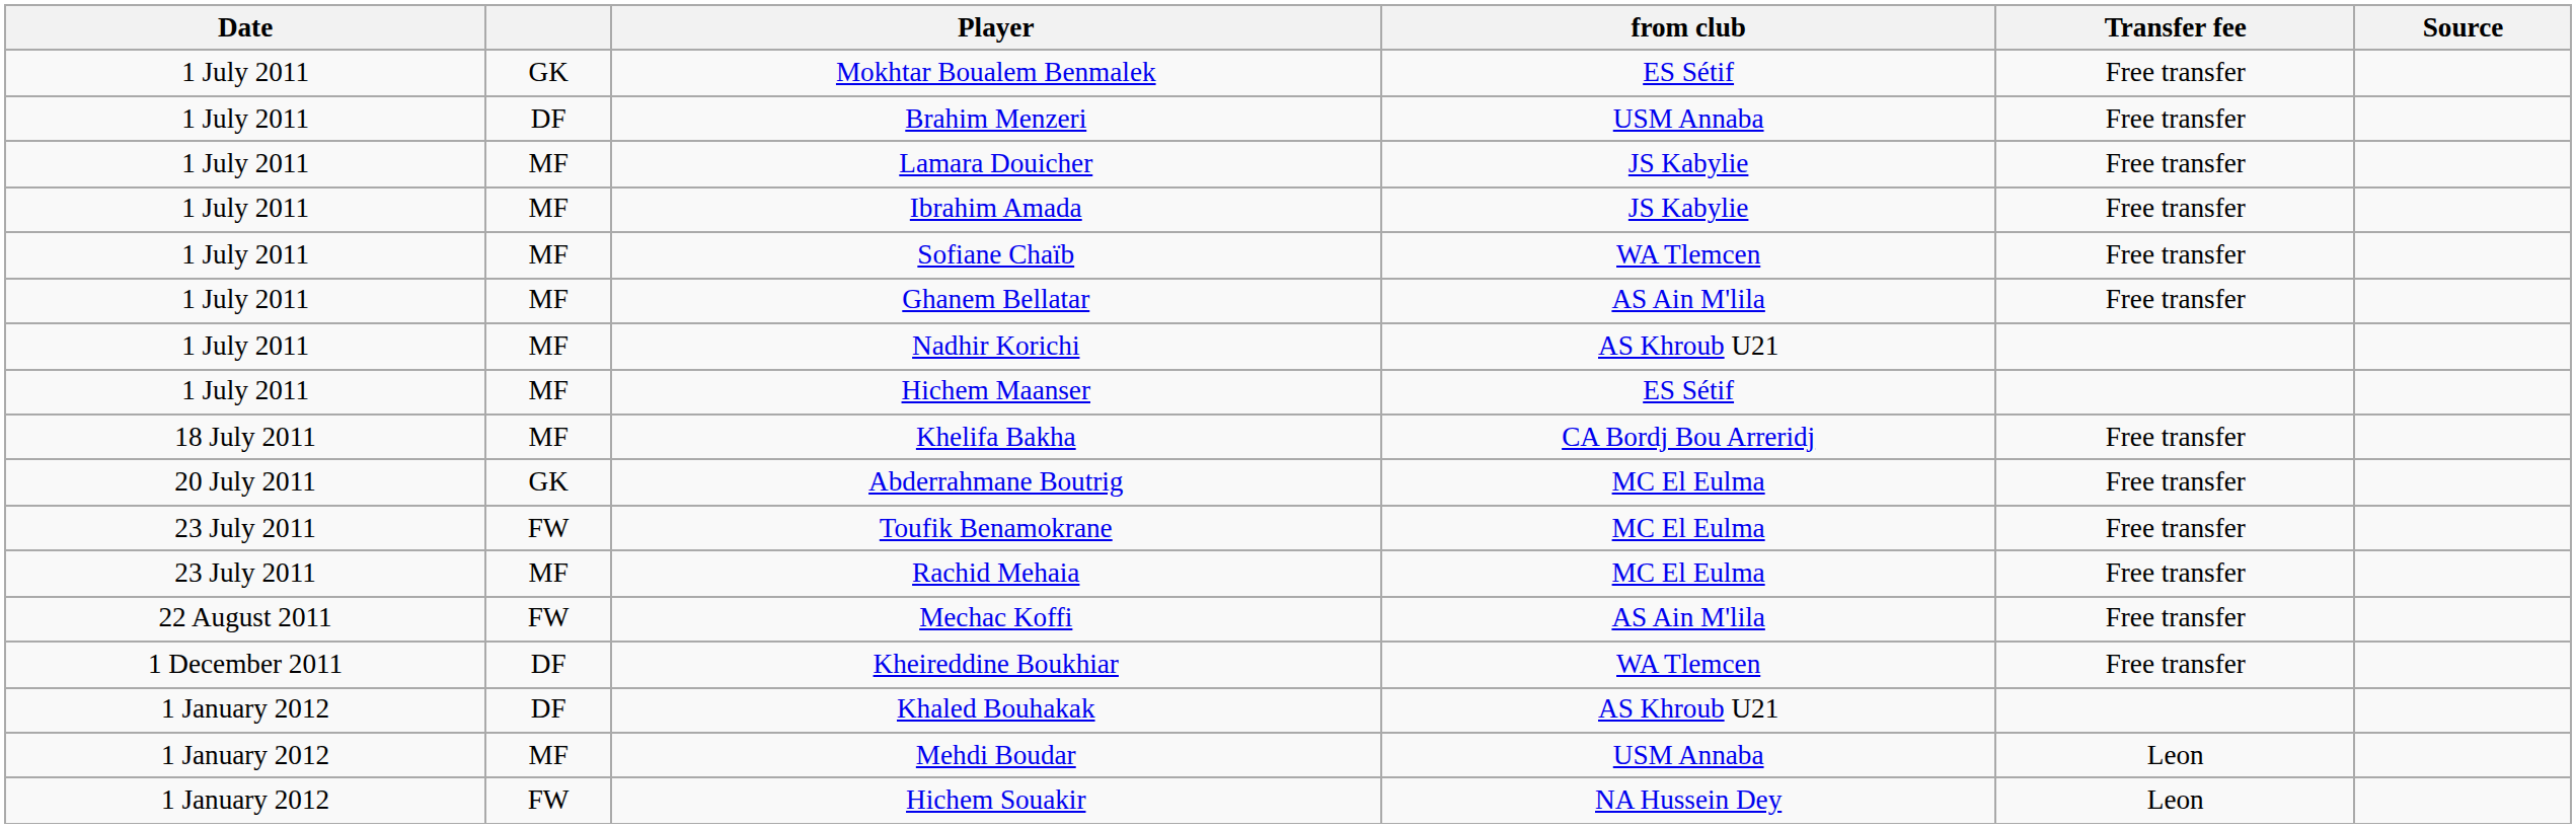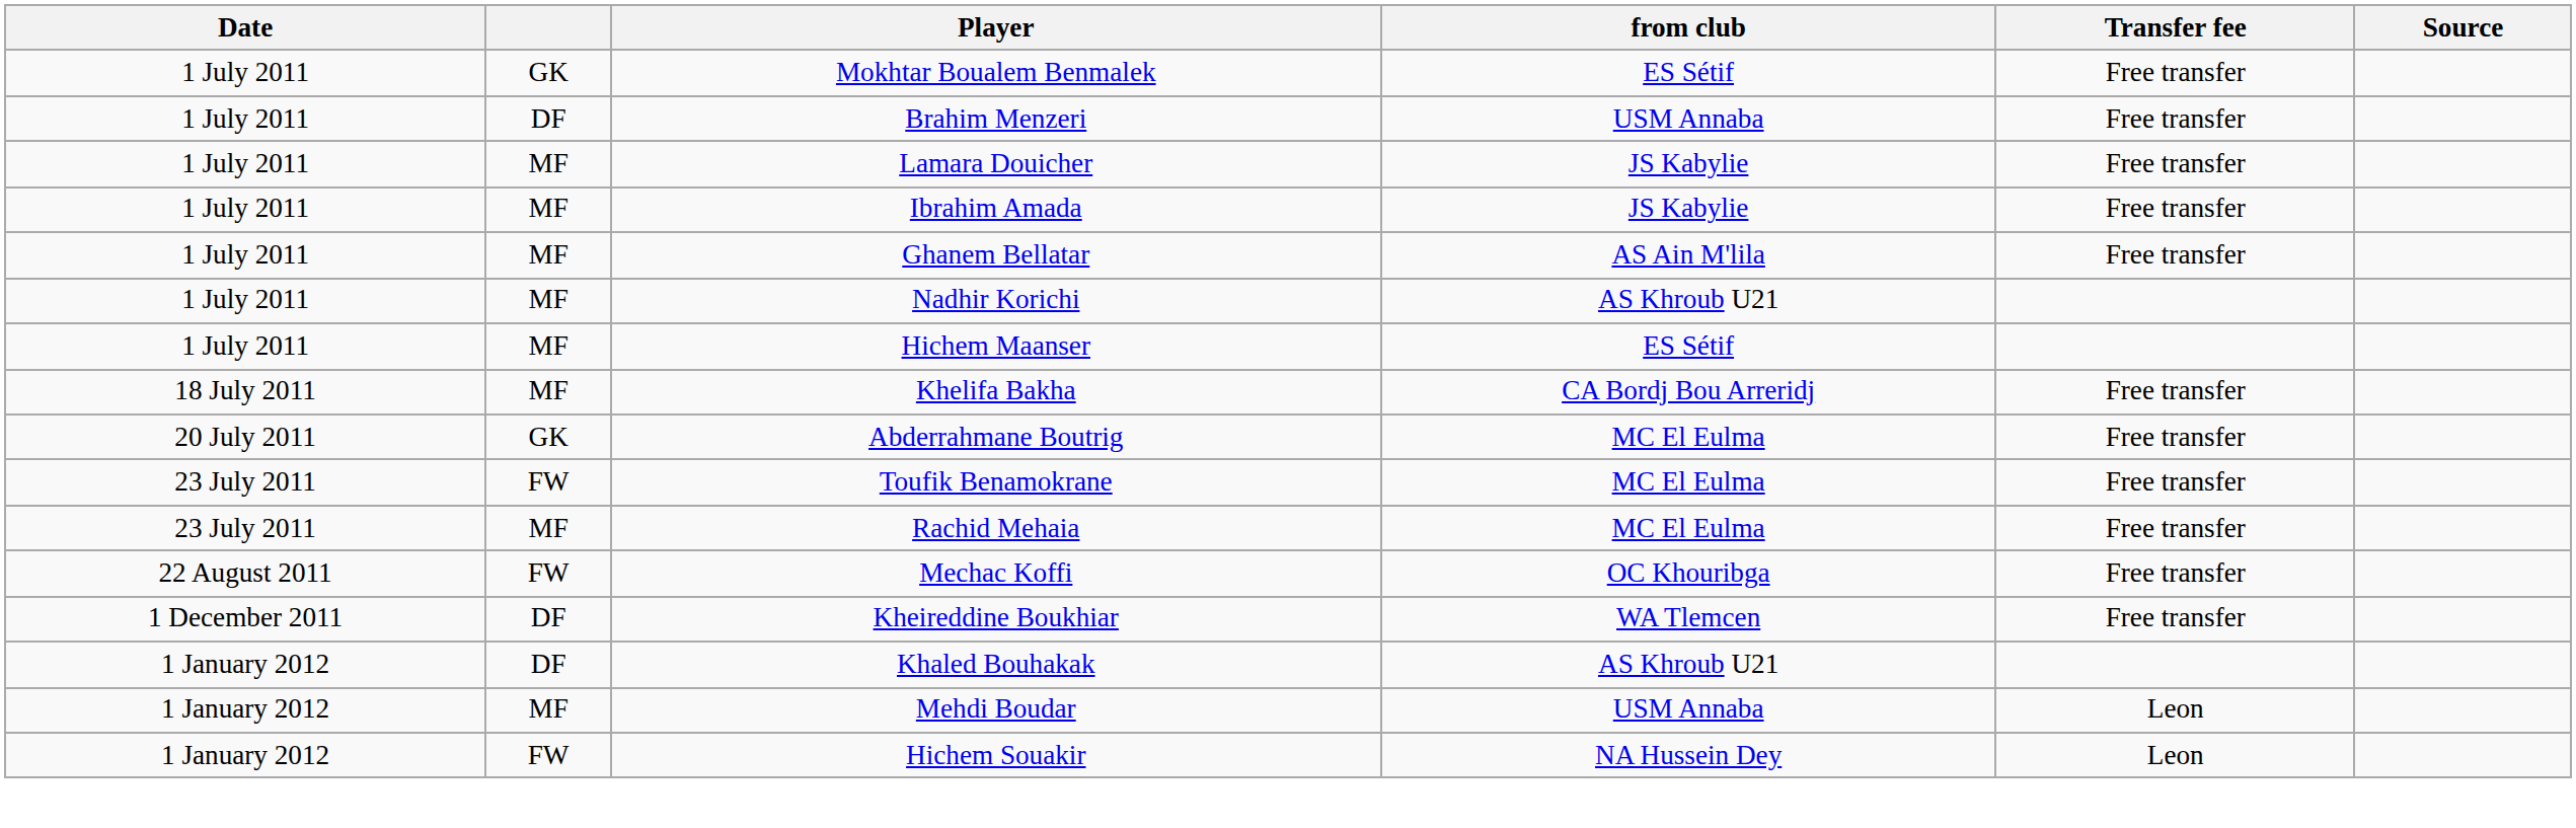 <table class="wikitable sortable" style="width:80%; text-align:center; font-size:85%; text-align:centre;">
 <tr>
 <th>Date</th>
 <th></th>
 <th>Player</th>
 <th>from club</th>
 <th>Transfer fee</th>
 <th>Source</th>
 </tr>
 <tr>
 <td>1 July 2011</td>
 <td>GK</td>
 <td> <a href='#'>Mokhtar Boualem Benmalek</a></td>
 <td><a href='#'>ES Sétif</a></td>
 <td>Free transfer</td>
 <td></td>
 </tr>
 <tr>
 <td>1 July 2011</td>
 <td>DF</td>
 <td> <a href='#'>Brahim Menzeri</a></td>
 <td><a href='#'>USM Annaba</a></td>
 <td>Free transfer</td>
 <td></td>
 </tr>
 <tr>
 <td>1 July 2011</td>
 <td>MF</td>
 <td> <a href='#'>Lamara Douicher</a></td>
 <td><a href='#'>JS Kabylie</a></td>
 <td>Free transfer</td>
 <td></td>
 </tr>
 <tr>
 <td>1 July 2011</td>
 <td>MF</td>
 <td> <a href='#'>Ibrahim Amada</a></td>
 <td><a href='#'>JS Kabylie</a></td>
-<td>Free transfer</td>
-<td></td>
-</tr>
-<tr>
-<td>1 July 2011</td>
-<td>MF</td>
-<td> <a href='#'>Sofiane Chaïb</a></td>
-<td><a href='#'>WA Tlemcen</a></td>
 <td>Free transfer</td>
 <td></td>
 </tr>
 <tr>
 <td>1 July 2011</td>
 <td>MF</td>
 <td> <a href='#'>Ghanem Bellatar</a></td>
 <td><a href='#'>AS Ain M'lila</a></td>
 <td>Free transfer</td>
 <td></td>
 </tr>
 <tr>
 <td>1 July 2011</td>
 <td>MF</td>
 <td> <a href='#'>Nadhir Korichi</a></td>
 <td><a href='#'>AS Khroub</a> U21</td>
 <td></td>
 <td></td>
 </tr>
 <tr>
 <td>1 July 2011</td>
 <td>MF</td>
 <td> <a href='#'>Hichem Maanser</a></td>
 <td><a href='#'>ES Sétif</a></td>
 <td></td>
 <td></td>
 </tr>
 <tr>
 <td>18 July 2011</td>
 <td>MF</td>
 <td> <a href='#'>Khelifa Bakha</a></td>
 <td><a href='#'>CA Bordj Bou Arreridj</a></td>
 <td>Free transfer</td>
 <td></td>
 </tr>
 <tr>
 <td>20 July 2011</td>
 <td>GK</td>
 <td> <a href='#'>Abderrahmane Boutrig</a></td>
 <td><a href='#'>MC El Eulma</a></td>
 <td>Free transfer</td>
 <td></td>
 </tr>
 <tr>
 <td>23 July 2011</td>
 <td>FW</td>
 <td> <a href='#'>Toufik Benamokrane</a></td>
 <td><a href='#'>MC El Eulma</a></td>
 <td>Free transfer</td>
 <td></td>
 </tr>
 <tr>
 <td>23 July 2011</td>
 <td>MF</td>
 <td> <a href='#'>Rachid Mehaia</a></td>
 <td><a href='#'>MC El Eulma</a></td>
 <td>Free transfer</td>
 <td></td>
 </tr>
 <tr>
 <td>22 August 2011</td>
 <td>FW</td>
 <td> <a href='#'>Mechac Koffi</a></td>
-<td><a href='#'>AS Ain M'lila</a></td>
+<td> <a href='#'>OC Khouribga</a></td>
 <td>Free transfer</td>
 <td></td>
 </tr>
 <tr>
 <td>1 December 2011</td>
 <td>DF</td>
 <td> <a href='#'>Kheireddine Boukhiar</a></td>
 <td><a href='#'>WA Tlemcen</a></td>
 <td>Free transfer</td>
 <td></td>
 </tr>
 <tr>
 <td>1 January 2012</td>
 <td>DF</td>
 <td> <a href='#'>Khaled Bouhakak</a></td>
 <td><a href='#'>AS Khroub</a> U21</td>
 <td></td>
 <td></td>
 </tr>
 <tr>
 <td>1 January 2012</td>
 <td>MF</td>
 <td> <a href='#'>Mehdi Boudar</a></td>
 <td><a href='#'>USM Annaba</a></td>
 <td>Leon</td>
 <td></td>
 </tr>
 <tr>
 <td>1 January 2012</td>
 <td>FW</td>
 <td> <a href='#'>Hichem Souakir</a></td>
 <td><a href='#'>NA Hussein Dey</a></td>
 <td>Leon</td>
 <td></td>
 </tr>
 <tr>
 </tr>
 </table>
